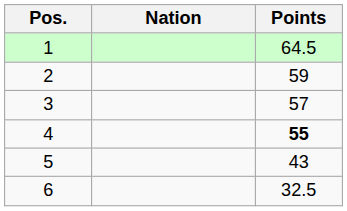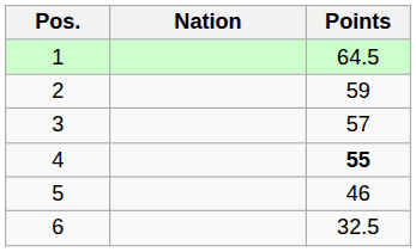 <table class="wikitable gauche" cellspacing="1" style="width:300px;">
 <tr style="background:#efefef; text-align:center;">
 <th style="width:70px;">Pos.</th>
 <th>Nation</th>
 <th style="width:70px;">Points</th>
 </tr>
 <tr style="vertical-align:top; text-align:center; background:#ccffcc;">
 <td>1</td>
 <td style="text-align:left;"></td>
 <td>64.5</td>
 </tr>
 <tr style="vertical-align:top; text-align:center;">
 <td>2</td>
 <td style="text-align:left;"></td>
 <td>59</td>
 </tr>
 <tr style="vertical-align:top; text-align:center;">
 <td>3</td>
 <td style="text-align:left;"></td>
 <td>57</td>
 </tr>
 <tr style="vertical-align:top; text-align:center;">
 <td>4</td>
 <td style="text-align:left;"></td>
 <td><strong>55</strong></td>
 </tr>
 <tr style="vertical-align:top; text-align:center;">
 <td>5</td>
 <td style="text-align:left;"></td>
-<td>43</td>
+<td>46</td>
 </tr>
 <tr style="vertical-align:top; text-align:center;">
 <td>6</td>
 <td style="text-align:left;"></td>
 <td>32.5</td>
 </tr>
 </table>
